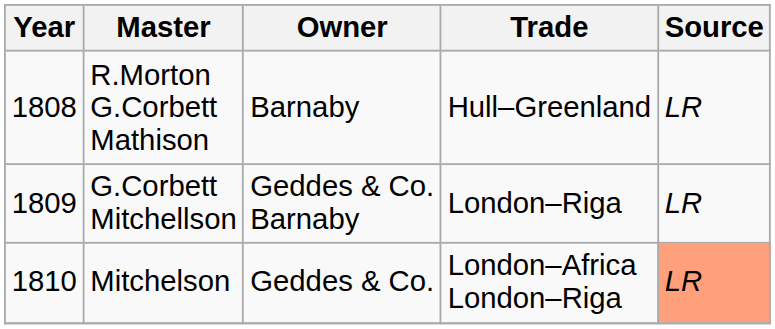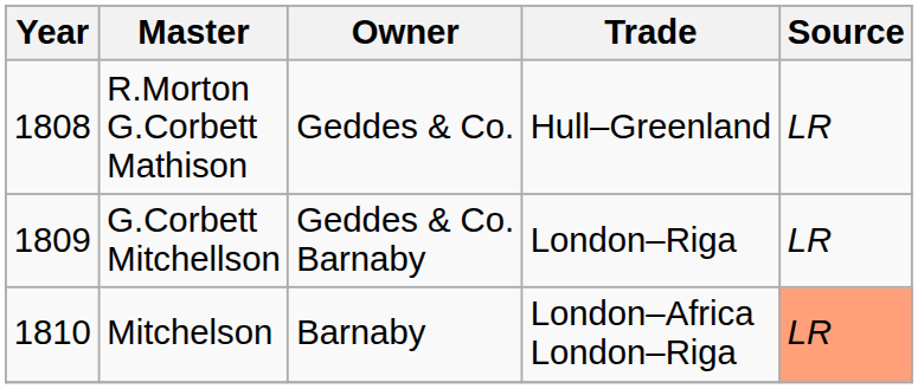 <table class=" wikitable">
 <tr>
 <th>Year</th>
 <th>Master</th>
 <th>Owner</th>
 <th>Trade</th>
 <th>Source</th>
 </tr>
 <tr>
 <td>1808</td>
 <td>R.Morton<br>G.Corbett<br>Mathison</td>
-<td>Barnaby</td>
+<td>Geddes & Co.</td>
 <td>Hull–Greenland</td>
 <td><em>LR</em></td>
 </tr>
 <tr>
 <td>1809</td>
 <td>G.Corbett<br>Mitchellson</td>
 <td>Geddes & Co.<br>Barnaby</td>
 <td>London–Riga</td>
 <td><em>LR</em></td>
 </tr>
 <tr>
 <td>1810</td>
 <td>Mitchelson</td>
-<td>Geddes & Co.</td>
+<td>Barnaby</td>
 <td>London–Africa<br>London–Riga</td>
 <td style="background: lightsalmon;"><em>LR</em></td>
 </tr>
 <tr>
 </tr>
 </table>
